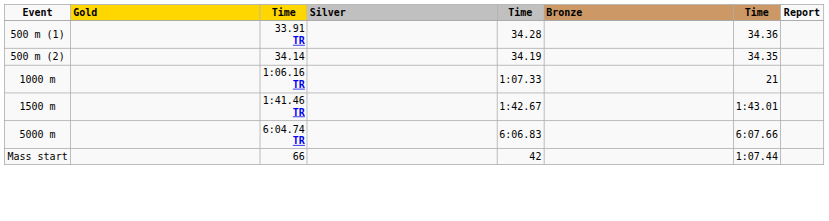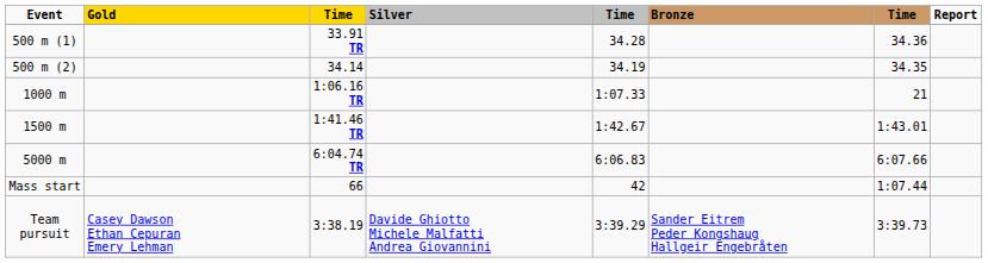 <table class="wikitable">
 <tr>
 <td width="80" align="center"><strong>Event</strong></td>
 <td width="240" bgcolor="gold"><strong>Gold</strong></td>
 <td width="50" bgcolor="gold" align="center"><strong>Time</strong></td>
 <td width="240" bgcolor="silver"><strong>Silver</strong></td>
 <td width="50" bgcolor="silver" align="center"><strong>Time</strong></td>
 <td width="240" bgcolor="#CC9966"><strong>Bronze</strong></td>
 <td width="50" bgcolor="#CC9966" align="center"><strong>Time</strong></td>
 <td width="50" align="center"><strong>Report</strong></td>
 </tr>
 <tr bgcolor="#cccccc">
 </tr>
 <tr>
 <td align="center">500 m (1)</td>
 <td></td>
 <td align="right">33.91<br><strong><a href='#'>TR</a></strong></td>
 <td></td>
 <td align="right">34.28</td>
 <td></td>
 <td align="right">34.36</td>
 <td align="center"></td>
 </tr>
 <tr>
 <td align="center">500 m (2)</td>
 <td></td>
 <td align="right">34.14</td>
 <td></td>
 <td align="right">34.19</td>
 <td></td>
 <td align="right">34.35</td>
 <td align="center"></td>
 </tr>
 <tr>
 <td align="center">1000 m</td>
 <td></td>
 <td align="right">1:06.16<br><strong><a href='#'>TR</a></strong></td>
 <td></td>
 <td align="right">1:07.33</td>
 <td></td>
 <td align="right">21</td>
 <td align="center"></td>
 </tr>
 <tr>
 <td align="center">1500 m</td>
 <td></td>
 <td align="right">1:41.46<br><strong><a href='#'>TR</a></strong></td>
 <td></td>
 <td align="right">1:42.67</td>
 <td></td>
 <td align="right">1:43.01</td>
 <td align="center"></td>
 </tr>
 <tr>
 <td align="center">5000 m</td>
 <td></td>
 <td align="right">6:04.74<br><strong><a href='#'>TR</a></strong></td>
 <td></td>
 <td align="right">6:06.83</td>
 <td></td>
 <td align="right">6:07.66</td>
 <td align="center"></td>
 </tr>
 <tr>
 <td align="center">Mass start</td>
 <td></td>
 <td align="right">66</td>
 <td></td>
 <td align="right">42</td>
 <td></td>
 <td align="right">1:07.44</td>
 <td align="center"></td>
 </tr>
+<tr>
+<td align="center">Team pursuit</td>
+<td><br><a href='#'>Casey Dawson</a><br><a href='#'>Ethan Cepuran</a><br><a href='#'>Emery Lehman</a></td>
+<td align="right">3:38.19</td>
+<td><br><a href='#'>Davide Ghiotto</a><br><a href='#'>Michele Malfatti</a><br><a href='#'>Andrea Giovannini</a></td>
+<td align="right">3:39.29</td>
+<td><br><a href='#'>Sander Eitrem</a><br><a href='#'>Peder Kongshaug</a><br><a href='#'>Hallgeir Engebråten</a></td>
+<td align="right">3:39.73</td>
+<td align="center"></td>
+</tr>
 </table>
